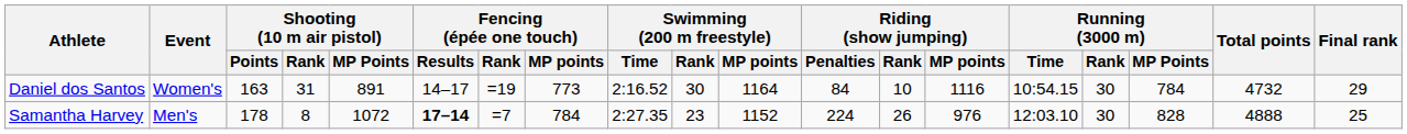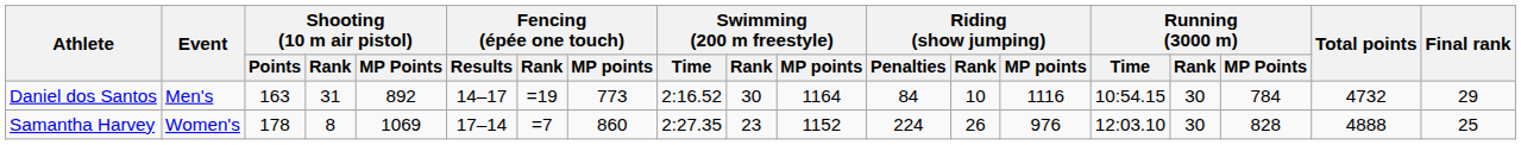 <table class="wikitable" style="font-size:90%">
 <tr>
 <th rowspan="2">Athlete</th>
 <th rowspan="2">Event</th>
 <th colspan=3>Shooting<br><span>(10 m air pistol)</span></th>
 <th colspan=3>Fencing<br><span>(épée one touch)</span></th>
 <th colspan=3>Swimming<br><span>(200 m freestyle)</span></th>
 <th colspan=3>Riding<br><span>(show jumping)</span></th>
 <th colspan=3>Running<br><span>(3000 m)</span></th>
 <th rowspan=2>Total points</th>
 <th rowspan=2>Final rank</th>
 </tr>
 <tr style="font-size:95%">
 <th>Points</th>
 <th>Rank</th>
 <th>MP Points</th>
 <th>Results</th>
 <th>Rank</th>
 <th>MP points</th>
 <th>Time</th>
 <th>Rank</th>
 <th>MP points</th>
 <th>Penalties</th>
 <th>Rank</th>
 <th>MP points</th>
 <th>Time</th>
 <th>Rank</th>
 <th>MP Points</th>
 </tr>
 <tr align=center>
 <td align=left><a href='#'>Daniel dos Santos</a></td>
-<td align=left><a href='#'>Women's</a></td>
+<td align=left><a href='#'>Men's</a></td>
 <td>163</td>
 <td>31</td>
-<td>891</td>
+<td>892</td>
 <td>14–17</td>
 <td>=19</td>
 <td>773</td>
 <td>2:16.52</td>
 <td>30</td>
 <td>1164</td>
 <td>84</td>
 <td>10</td>
 <td>1116</td>
 <td>10:54.15</td>
 <td>30</td>
 <td>784</td>
 <td>4732</td>
 <td>29</td>
 </tr>
 <tr align=center>
 <td align=left><a href='#'>Samantha Harvey</a></td>
-<td align=left><a href='#'>Men's</a></td>
+<td align=left><a href='#'>Women's</a></td>
 <td>178</td>
 <td>8</td>
-<td>1072</td>
-<td><strong>17–14</strong></td>
+<td>1069</td>
+<td>17–14</td>
 <td>=7</td>
-<td>784</td>
+<td>860</td>
 <td>2:27.35</td>
 <td>23</td>
 <td>1152</td>
 <td>224</td>
 <td>26</td>
 <td>976</td>
 <td>12:03.10</td>
 <td>30</td>
 <td>828</td>
 <td>4888</td>
 <td>25</td>
 </tr>
 </table>
